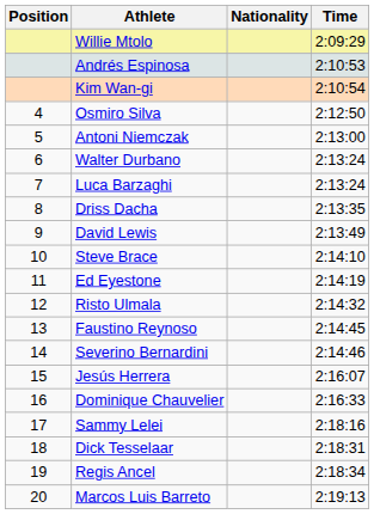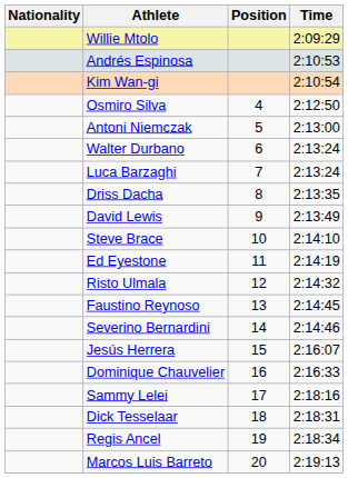 <table class="wikitable sortable">
 <tr>
+<th>Nationality</th>
+<th>Athlete</th>
 <th>Position</th>
-<th>Athlete</th>
-<th>Nationality</th>
 <th>Time</th>
 </tr>
 <tr bgcolor=#F7F6A8>
+<td></td>
+<td><a href='#'>Willie Mtolo</a></td>
 <td align=center></td>
-<td><a href='#'>Willie Mtolo</a></td>
-<td></td>
 <td>2:09:29</td>
 </tr>
 <tr bgcolor=#DCE5E5>
+<td></td>
+<td><a href='#'>Andrés Espinosa</a></td>
 <td align=center></td>
-<td><a href='#'>Andrés Espinosa</a></td>
-<td></td>
 <td>2:10:53</td>
 </tr>
 <tr bgcolor=#FFDAB9>
+<td></td>
+<td><a href='#'>Kim Wan-gi</a></td>
 <td align=center></td>
-<td><a href='#'>Kim Wan-gi</a></td>
-<td></td>
 <td>2:10:54</td>
 </tr>
 <tr>
+<td></td>
+<td><a href='#'>Osmiro Silva</a></td>
 <td align=center>4</td>
-<td><a href='#'>Osmiro Silva</a></td>
-<td></td>
 <td>2:12:50</td>
 </tr>
 <tr>
+<td></td>
+<td><a href='#'>Antoni Niemczak</a></td>
 <td align=center>5</td>
-<td><a href='#'>Antoni Niemczak</a></td>
-<td></td>
 <td>2:13:00</td>
 </tr>
 <tr>
+<td></td>
+<td><a href='#'>Walter Durbano</a></td>
 <td align=center>6</td>
-<td><a href='#'>Walter Durbano</a></td>
-<td></td>
 <td>2:13:24</td>
 </tr>
 <tr>
+<td></td>
+<td><a href='#'>Luca Barzaghi</a></td>
 <td align=center>7</td>
-<td><a href='#'>Luca Barzaghi</a></td>
-<td></td>
 <td>2:13:24</td>
 </tr>
 <tr>
+<td></td>
+<td><a href='#'>Driss Dacha</a></td>
 <td align=center>8</td>
-<td><a href='#'>Driss Dacha</a></td>
-<td></td>
 <td>2:13:35</td>
 </tr>
 <tr>
+<td></td>
+<td><a href='#'>David Lewis</a></td>
 <td align=center>9</td>
-<td><a href='#'>David Lewis</a></td>
-<td></td>
 <td>2:13:49</td>
 </tr>
 <tr>
+<td></td>
+<td><a href='#'>Steve Brace</a></td>
 <td align=center>10</td>
-<td><a href='#'>Steve Brace</a></td>
-<td></td>
 <td>2:14:10</td>
 </tr>
 <tr>
+<td></td>
+<td><a href='#'>Ed Eyestone</a></td>
 <td align=center>11</td>
-<td><a href='#'>Ed Eyestone</a></td>
-<td></td>
 <td>2:14:19</td>
 </tr>
 <tr>
+<td></td>
+<td><a href='#'>Risto Ulmala</a></td>
 <td align=center>12</td>
-<td><a href='#'>Risto Ulmala</a></td>
-<td></td>
 <td>2:14:32</td>
 </tr>
 <tr>
+<td></td>
+<td><a href='#'>Faustino Reynoso</a></td>
 <td align=center>13</td>
-<td><a href='#'>Faustino Reynoso</a></td>
-<td></td>
 <td>2:14:45</td>
 </tr>
 <tr>
+<td></td>
+<td><a href='#'>Severino Bernardini</a></td>
 <td align=center>14</td>
-<td><a href='#'>Severino Bernardini</a></td>
-<td></td>
 <td>2:14:46</td>
 </tr>
 <tr>
+<td></td>
+<td><a href='#'>Jesús Herrera</a></td>
 <td align=center>15</td>
-<td><a href='#'>Jesús Herrera</a></td>
-<td></td>
 <td>2:16:07</td>
 </tr>
 <tr>
+<td></td>
+<td><a href='#'>Dominique Chauvelier</a></td>
 <td align=center>16</td>
-<td><a href='#'>Dominique Chauvelier</a></td>
-<td></td>
 <td>2:16:33</td>
 </tr>
 <tr>
+<td></td>
+<td><a href='#'>Sammy Lelei</a></td>
 <td align=center>17</td>
-<td><a href='#'>Sammy Lelei</a></td>
-<td></td>
 <td>2:18:16</td>
 </tr>
 <tr>
+<td></td>
+<td><a href='#'>Dick Tesselaar</a></td>
 <td align=center>18</td>
-<td><a href='#'>Dick Tesselaar</a></td>
-<td></td>
 <td>2:18:31</td>
 </tr>
 <tr>
+<td></td>
+<td><a href='#'>Regis Ancel</a></td>
 <td align=center>19</td>
-<td><a href='#'>Regis Ancel</a></td>
-<td></td>
 <td>2:18:34</td>
 </tr>
 <tr>
+<td></td>
+<td><a href='#'>Marcos Luis Barreto</a></td>
 <td align=center>20</td>
-<td><a href='#'>Marcos Luis Barreto</a></td>
-<td></td>
 <td>2:19:13</td>
 </tr>
 </table>
